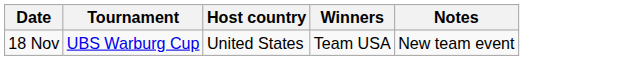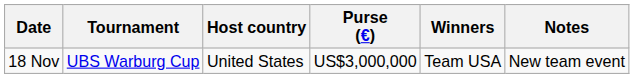 <table class="wikitable" style="font-size:95%">
 <tr>
 <th>Date</th>
 <th>Tournament</th>
 <th>Host country</th>
+<th>Purse<br>(<a href='#'>€</a>)</th>
 <th>Winners</th>
 <th>Notes</th>
 </tr>
 <tr>
 <td>18 Nov</td>
 <td><a href='#'>UBS Warburg Cup</a></td>
 <td>United States</td>
+<td align=right>US$3,000,000</td>
 <td> Team USA</td>
 <td>New team event</td>
 </tr>
 </table>
